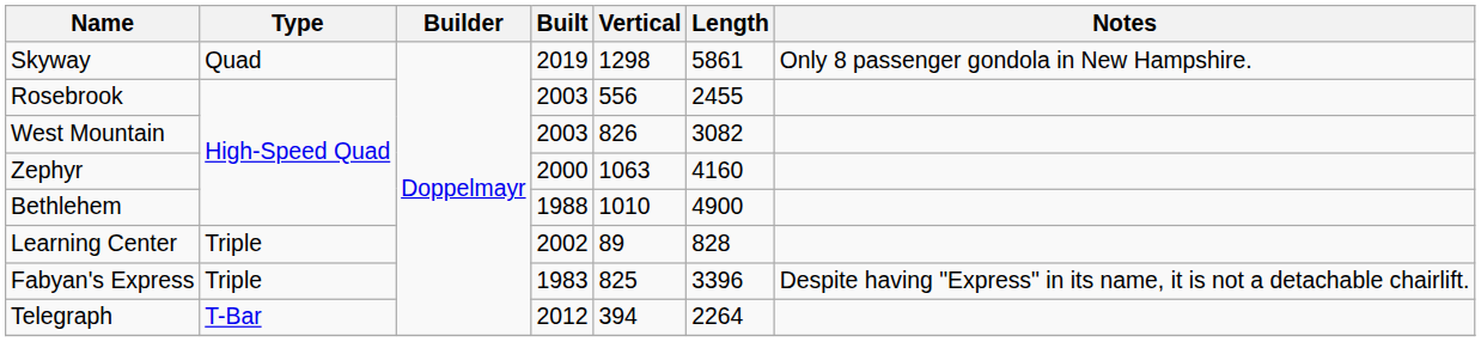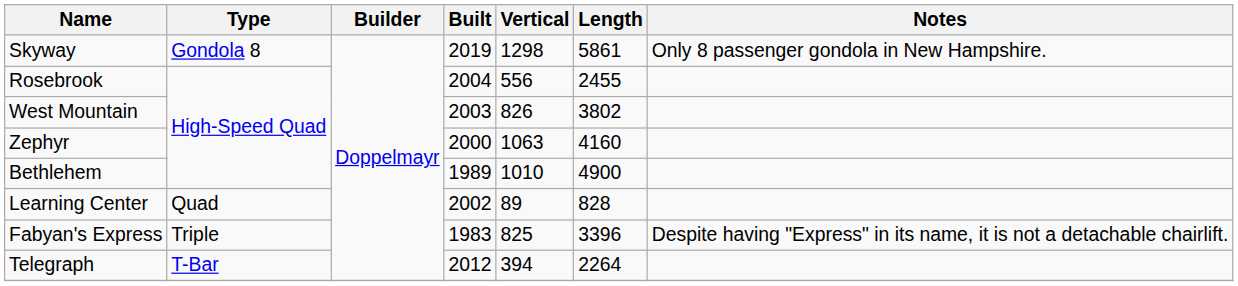 <table class="wikitable">
 <tr>
 <th>Name</th>
 <th>Type</th>
 <th>Builder</th>
 <th>Built</th>
 <th>Vertical<br></th>
 <th>Length<br></th>
 <th>Notes</th>
 </tr>
 <tr>
 <td>Skyway</td>
-<td>Quad</td>
+<td><a href='#'>Gondola</a> 8</td>
 <td rowspan="8"><a href='#'>Doppelmayr</a></td>
 <td>2019</td>
 <td>1298</td>
 <td>5861</td>
 <td>Only 8 passenger gondola in New Hampshire.</td>
 </tr>
 <tr>
 <td>Rosebrook</td>
 <td rowspan="4"><a href='#'>High-Speed Quad</a></td>
-<td>2003</td>
+<td>2004</td>
 <td>556</td>
 <td>2455</td>
 <td></td>
 </tr>
 <tr>
 <td>West Mountain</td>
 <td>2003</td>
 <td>826</td>
-<td>3082</td>
+<td>3802</td>
 <td></td>
 </tr>
 <tr>
 <td>Zephyr</td>
 <td>2000</td>
 <td>1063</td>
 <td>4160</td>
 <td></td>
 </tr>
 <tr>
 <td>Bethlehem</td>
-<td>1988</td>
+<td>1989</td>
 <td>1010</td>
 <td>4900</td>
 <td></td>
 </tr>
 <tr>
 <td>Learning Center</td>
-<td>Triple</td>
+<td>Quad</td>
 <td>2002</td>
 <td>89</td>
 <td>828</td>
 <td></td>
 </tr>
 <tr>
 <td>Fabyan's Express</td>
 <td>Triple</td>
 <td>1983</td>
 <td>825</td>
 <td>3396</td>
 <td>Despite having "Express" in its name, it is not a detachable chairlift.</td>
 </tr>
 <tr>
 <td>Telegraph</td>
 <td><a href='#'>T-Bar</a></td>
 <td>2012</td>
 <td>394</td>
 <td>2264</td>
 <td></td>
 </tr>
 <tr>
 </tr>
 </table>
